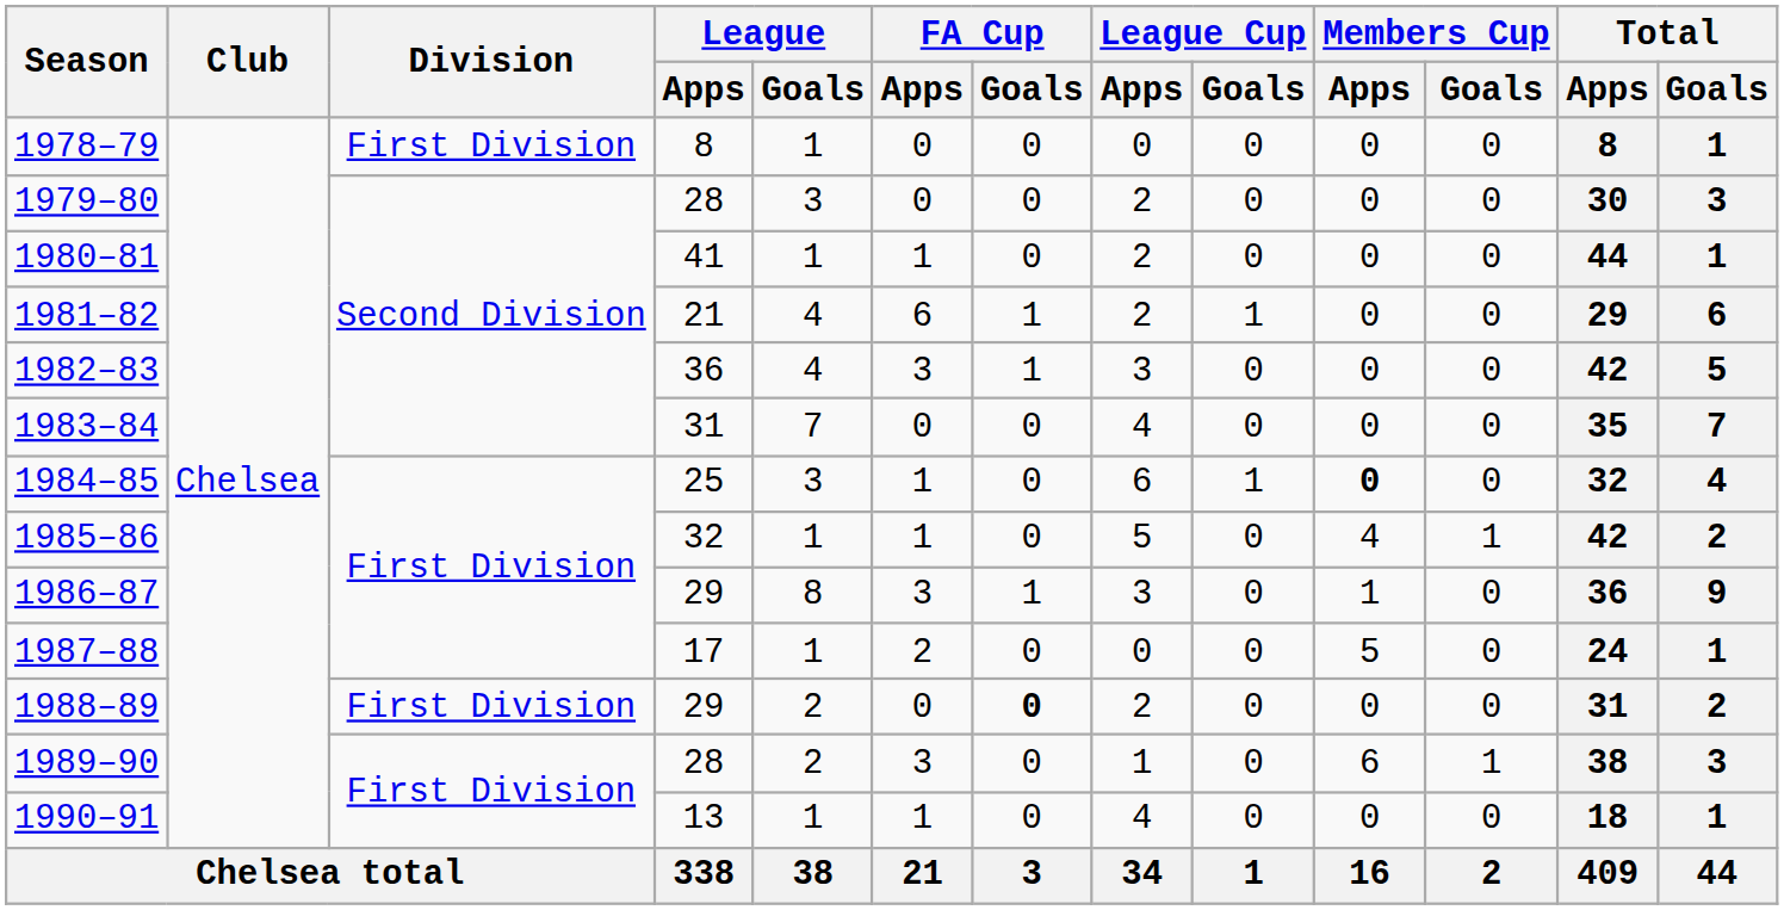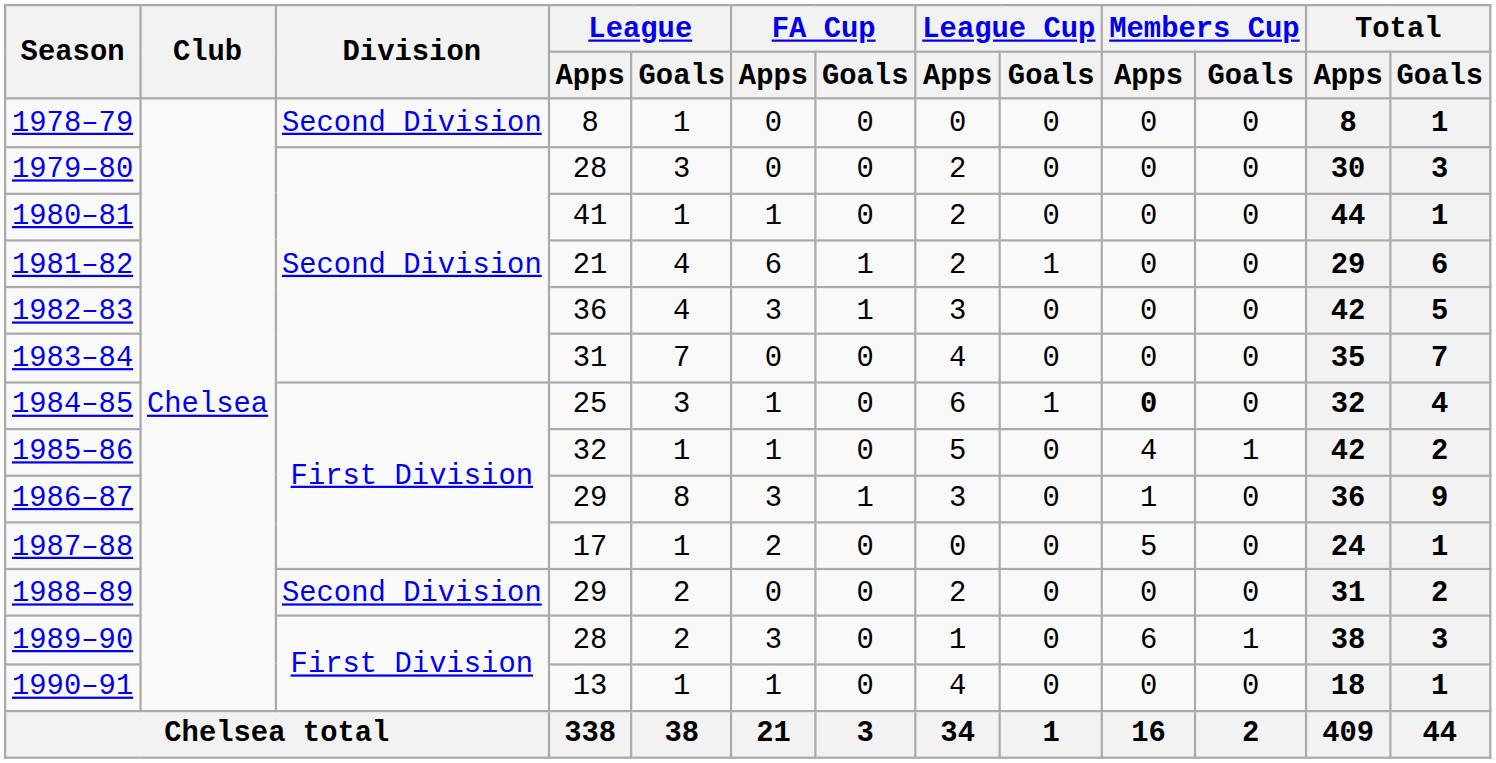 <table class="wikitable" style="font-size:100%; text-align: center;">
 <tr>
 <th rowspan="2">Season</th>
 <th rowspan="2">Club</th>
 <th rowspan="2">Division</th>
 <th colspan="2"><a href='#'>League</a></th>
 <th colspan="2"><a href='#'>FA Cup</a></th>
 <th colspan="2"><a href='#'>League Cup</a></th>
 <th colspan="2"><a href='#'>Members Cup</a></th>
 <th colspan="2">Total</th>
 </tr>
 <tr>
 <th>Apps</th>
 <th>Goals</th>
 <th>Apps</th>
 <th>Goals</th>
 <th>Apps</th>
 <th>Goals</th>
 <th>Apps</th>
 <th>Goals</th>
 <th>Apps</th>
 <th>Goals</th>
 </tr>
 <tr>
 <td><a href='#'>1978–79</a></td>
 <td rowspan="13" valign="center"><a href='#'>Chelsea</a></td>
-<td rowspan="1" valign="center"><a href='#'>First Division</a></td>
+<td rowspan="1" valign="center"><a href='#'>Second Division</a></td>
 <td>8</td>
 <td>1</td>
 <td>0</td>
 <td>0</td>
 <td>0</td>
 <td>0</td>
 <td>0</td>
 <td>0</td>
 <th>8</th>
 <th>1</th>
 </tr>
 <tr>
 <td><a href='#'>1979–80</a></td>
 <td rowspan="5" valign="center"><a href='#'>Second Division</a></td>
 <td>28</td>
 <td>3</td>
 <td>0</td>
 <td>0</td>
 <td>2</td>
 <td>0</td>
 <td>0</td>
 <td>0</td>
 <th>30</th>
 <th>3</th>
 </tr>
 <tr>
 <td><a href='#'>1980–81</a></td>
 <td>41</td>
 <td>1</td>
 <td>1</td>
 <td>0</td>
 <td>2</td>
 <td>0</td>
 <td>0</td>
 <td>0</td>
 <th>44</th>
 <th>1</th>
 </tr>
 <tr>
 <td><a href='#'>1981–82</a></td>
 <td>21</td>
 <td>4</td>
 <td>6</td>
 <td>1</td>
 <td>2</td>
 <td>1</td>
 <td>0</td>
 <td>0</td>
 <th>29</th>
 <th>6</th>
 </tr>
 <tr>
 <td><a href='#'>1982–83</a></td>
 <td>36</td>
 <td>4</td>
 <td>3</td>
 <td>1</td>
 <td>3</td>
 <td>0</td>
 <td>0</td>
 <td>0</td>
 <th>42</th>
 <th>5</th>
 </tr>
 <tr>
 <td><a href='#'>1983–84</a></td>
 <td>31</td>
 <td>7</td>
 <td>0</td>
 <td>0</td>
 <td>4</td>
 <td>0</td>
 <td>0</td>
 <td>0</td>
 <th>35</th>
 <th>7</th>
 </tr>
 <tr>
 <td><a href='#'>1984–85</a></td>
 <td rowspan="4" valign="center"><a href='#'>First Division</a></td>
 <td>25</td>
 <td>3</td>
 <td>1</td>
 <td>0</td>
 <td>6</td>
 <td>1</td>
 <td><strong>0</strong></td>
 <td>0</td>
 <th>32</th>
 <th>4</th>
 </tr>
 <tr>
 <td><a href='#'>1985–86</a></td>
 <td>32</td>
 <td>1</td>
 <td>1</td>
 <td>0</td>
 <td>5</td>
 <td>0</td>
 <td>4</td>
 <td>1</td>
 <th>42</th>
 <th>2</th>
 </tr>
 <tr>
 <td><a href='#'>1986–87</a></td>
 <td>29</td>
 <td>8</td>
 <td>3</td>
 <td>1</td>
 <td>3</td>
 <td>0</td>
 <td>1</td>
 <td>0</td>
 <th>36</th>
 <th>9</th>
 </tr>
 <tr>
 <td><a href='#'>1987–88</a></td>
 <td>17</td>
 <td>1</td>
 <td>2</td>
 <td>0</td>
 <td>0</td>
 <td>0</td>
 <td>5</td>
 <td>0</td>
 <th>24</th>
 <th>1</th>
 </tr>
 <tr>
 <td><a href='#'>1988–89</a></td>
-<td rowspan="1" valign="center"><a href='#'>First Division</a></td>
+<td rowspan="1" valign="center"><a href='#'>Second Division</a></td>
 <td>29</td>
 <td>2</td>
 <td>0</td>
-<td><strong>0</strong></td>
+<td>0</td>
 <td>2</td>
 <td>0</td>
 <td>0</td>
 <td>0</td>
 <th>31</th>
 <th>2</th>
 </tr>
 <tr>
 <td><a href='#'>1989–90</a></td>
 <td rowspan="2" valign="center"><a href='#'>First Division</a></td>
 <td>28</td>
 <td>2</td>
 <td>3</td>
 <td>0</td>
 <td>1</td>
 <td>0</td>
 <td>6</td>
 <td>1</td>
 <th>38</th>
 <th>3</th>
 </tr>
 <tr>
 <td><a href='#'>1990–91</a></td>
 <td>13</td>
 <td>1</td>
 <td>1</td>
 <td>0</td>
 <td>4</td>
 <td>0</td>
 <td>0</td>
 <td>0</td>
 <th>18</th>
 <th>1</th>
 </tr>
 <tr>
 <th colspan="3" valign="center">Chelsea total</th>
 <th>338</th>
 <th>38</th>
 <th>21</th>
 <th>3</th>
 <th>34</th>
 <th>1</th>
 <th>16</th>
 <th>2</th>
 <th>409</th>
 <th>44</th>
 </tr>
 </table>
